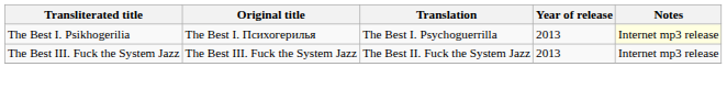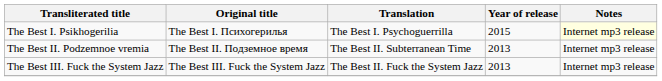 <table class="wikitable">
 <tr>
 <th>Transliterated title</th>
 <th>Original title</th>
 <th>Translation</th>
 <th>Year of release</th>
 <th>Notes</th>
 </tr>
 <tr>
 <td>The Best I. Psikhogerilia</td>
 <td>The Best I. Психогерилья</td>
 <td>The Best I. Psychoguerrilla</td>
+<td>2015</td>
+<td style="background: lightyellow;">Internet mp3 release</td>
+</tr>
+<tr>
+<td>The Best II. Podzemnoe vremia</td>
+<td>The Best II. Подземное время</td>
+<td>The Best II. Subterranean Time</td>
 <td>2013</td>
-<td style="background: lightyellow;">Internet mp3 release</td>
+<td>Internet mp3 release</td>
 </tr>
 <tr>
 <td>The Best III. Fuck the System Jazz</td>
 <td>The Best III. Fuck the System Jazz</td>
 <td>The Best II. Fuck the System Jazz</td>
 <td>2013</td>
 <td>Internet mp3 release</td>
 </tr>
 <tr>
 </tr>
 </table>
